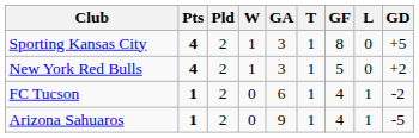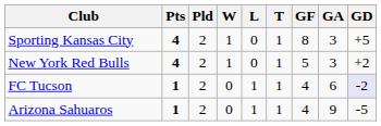 <table class="wikitable" style="text-align: center;">
 <tr>
 <th width="165">Club</th>
 <th width="20">Pts</th>
 <th width="20">Pld</th>
 <th width="20">W</th>
-<th width="20">GA</th>
+<th width="20">L</th>
 <th width="20">T</th>
 <th width="20">GF</th>
-<th width="20">L</th>
+<th width="20">GA</th>
 <th width="20">GD</th>
 </tr>
 <tr>
 <td style="text-align:left;"><a href='#'>Sporting Kansas City</a></td>
 <td><strong>4</strong></td>
 <td>2</td>
 <td>1</td>
-<td>3</td>
+<td>0</td>
 <td>1</td>
 <td>8</td>
-<td>0</td>
+<td>3</td>
 <td>+5</td>
 </tr>
 <tr>
 <td style="text-align:left;"><a href='#'>New York Red Bulls</a></td>
 <td><strong>4</strong></td>
 <td>2</td>
 <td>1</td>
-<td>3</td>
+<td>0</td>
 <td>1</td>
 <td>5</td>
-<td>0</td>
+<td>3</td>
 <td>+2</td>
 </tr>
 <tr>
 <td style="text-align:left;"><a href='#'>FC Tucson</a></td>
 <td><strong>1</strong></td>
 <td>2</td>
 <td>0</td>
-<td>6</td>
+<td>1</td>
 <td>1</td>
 <td>4</td>
-<td>1</td>
-<td>-2</td>
+<td>6</td>
+<td style="background: lavender;">-2</td>
 </tr>
 <tr>
 <td style="text-align:left;"><a href='#'>Arizona Sahuaros</a></td>
 <td><strong>1</strong></td>
 <td>2</td>
 <td>0</td>
-<td>9</td>
+<td>1</td>
 <td>1</td>
 <td>4</td>
-<td>1</td>
+<td>9</td>
 <td>-5</td>
 </tr>
 </table>
